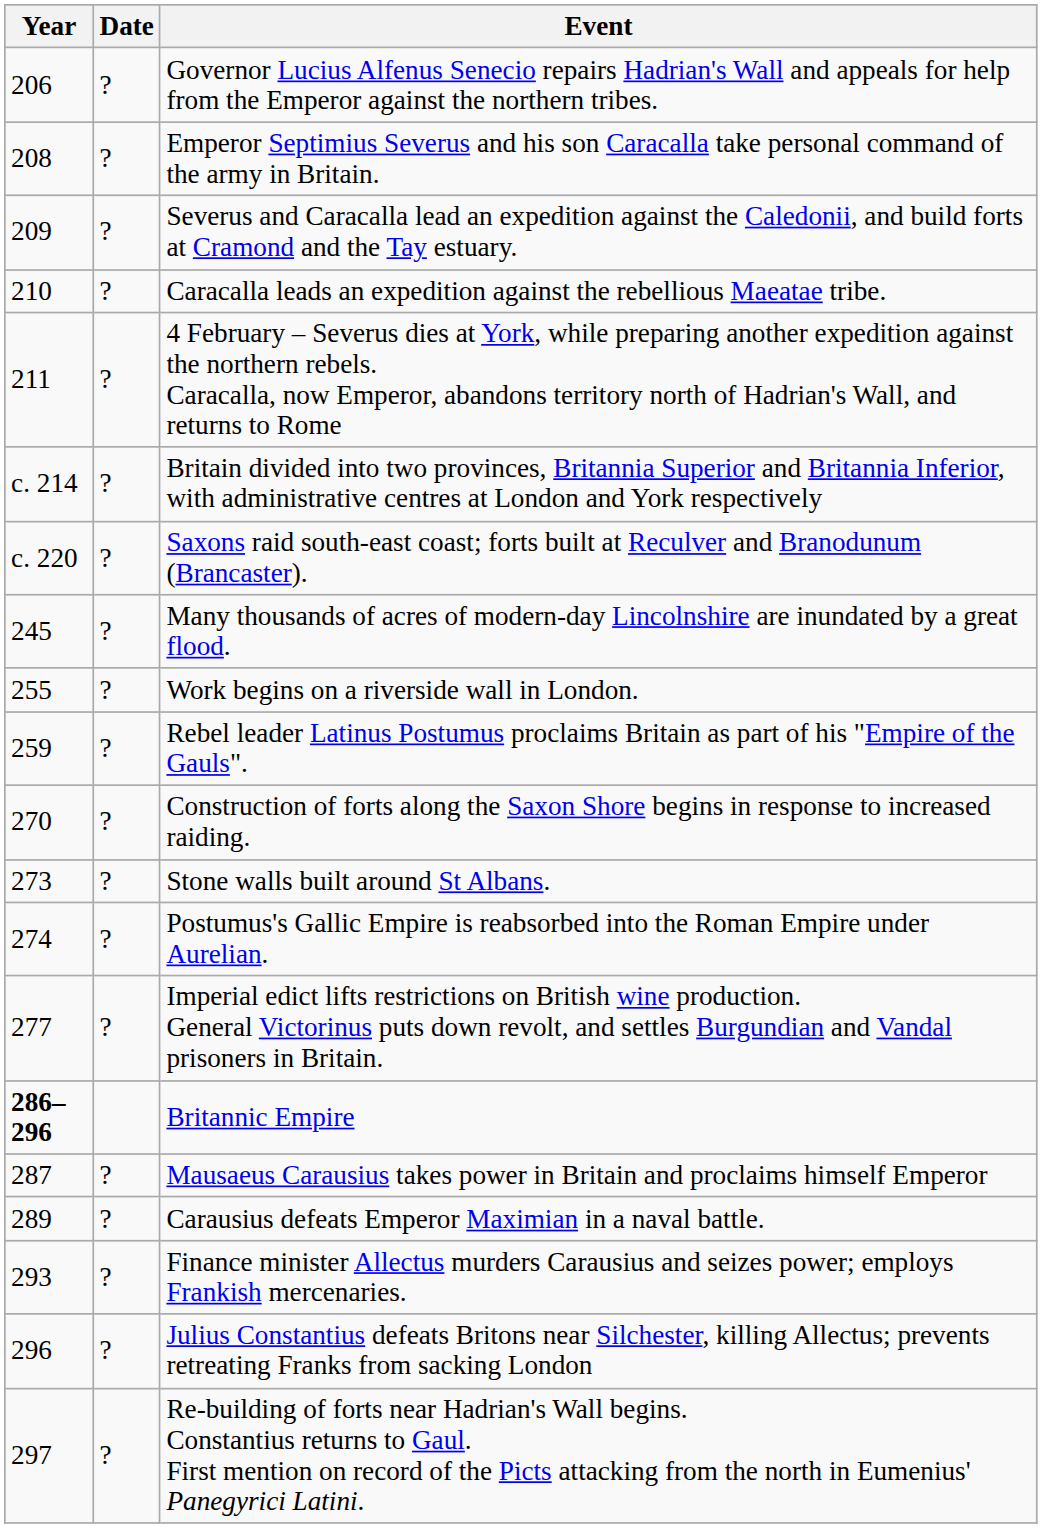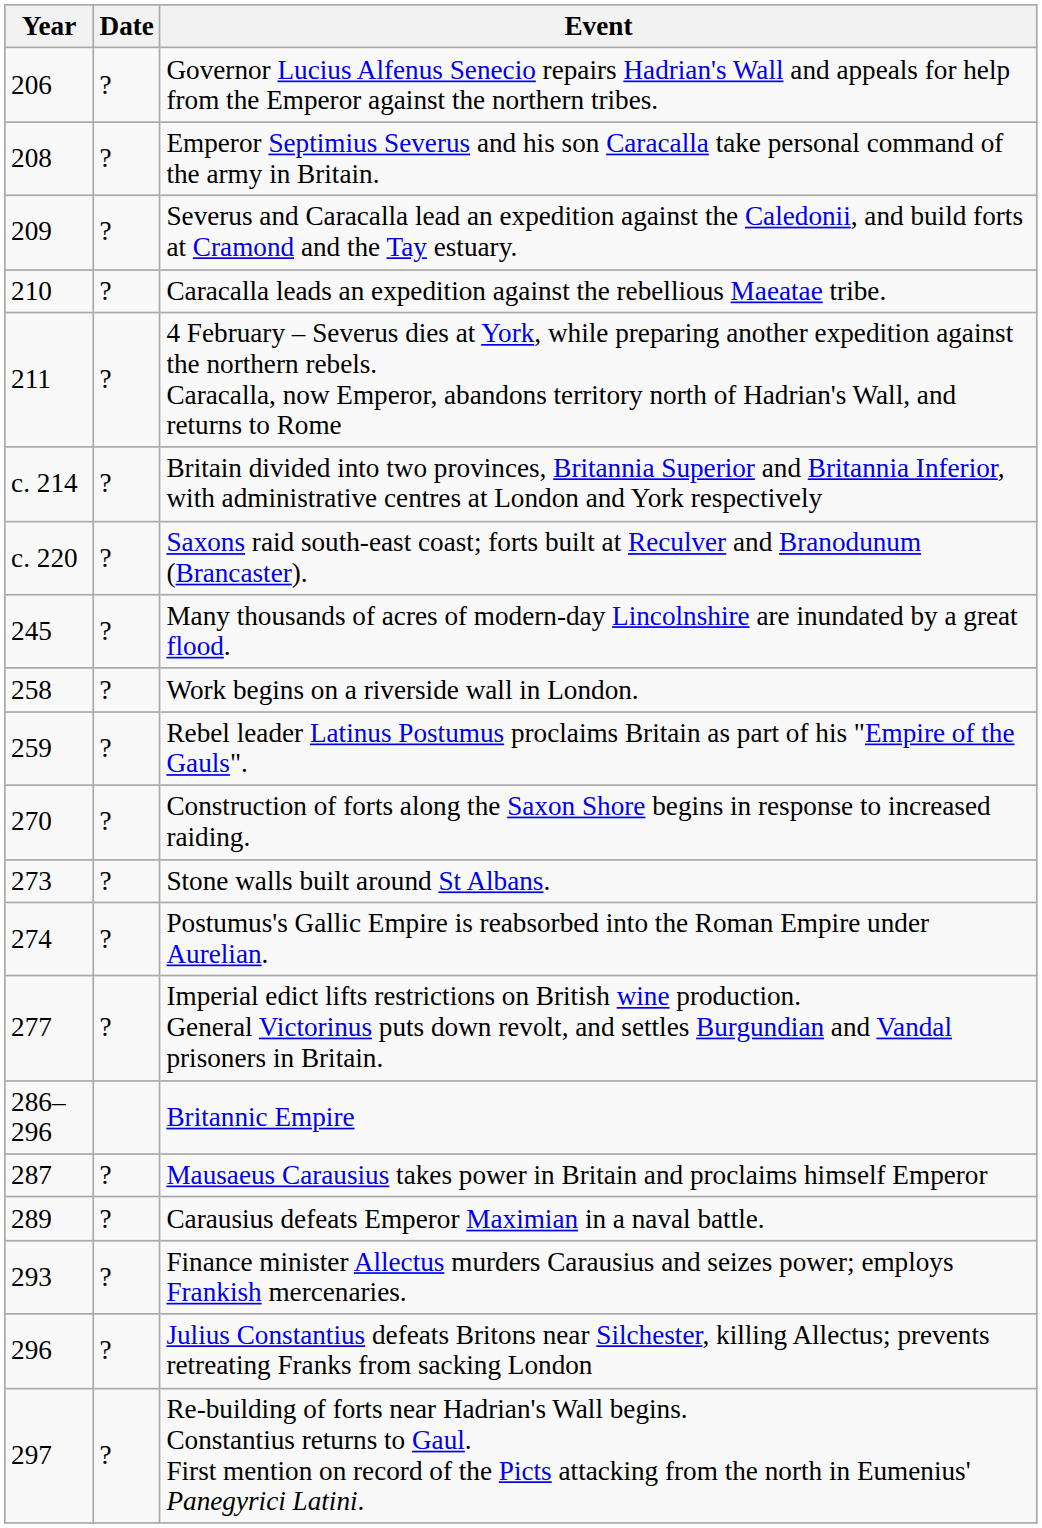 <table class="wikitable">
 <tr>
 <th>Year</th>
 <th>Date</th>
 <th>Event</th>
 </tr>
 <tr>
 <td>206</td>
 <td>?</td>
 <td>Governor <a href='#'>Lucius Alfenus Senecio</a> repairs <a href='#'>Hadrian's Wall</a> and appeals for help from the Emperor against the northern tribes.</td>
 </tr>
 <tr>
 <td>208</td>
 <td>?</td>
 <td>Emperor <a href='#'>Septimius Severus</a> and his son <a href='#'>Caracalla</a> take personal command of the army in Britain.</td>
 </tr>
 <tr>
 <td>209</td>
 <td>?</td>
 <td>Severus and Caracalla lead an expedition against the <a href='#'>Caledonii</a>, and build forts at <a href='#'>Cramond</a> and the <a href='#'>Tay</a> estuary.</td>
 </tr>
 <tr>
 <td>210</td>
 <td>?</td>
 <td>Caracalla leads an expedition against the rebellious <a href='#'>Maeatae</a> tribe.</td>
 </tr>
 <tr>
 <td>211</td>
 <td>?</td>
 <td>4 February – Severus dies at <a href='#'>York</a>, while preparing another expedition against the northern rebels.<br>Caracalla, now Emperor, abandons territory north of Hadrian's Wall, and returns to Rome</td>
 </tr>
 <tr>
 <td>c. 214</td>
 <td>?</td>
 <td>Britain divided into two provinces, <a href='#'>Britannia Superior</a> and <a href='#'>Britannia Inferior</a>, with administrative centres at London and York respectively</td>
 </tr>
 <tr>
 <td>c. 220</td>
 <td>?</td>
 <td><a href='#'>Saxons</a> raid south-east coast; forts built at <a href='#'>Reculver</a> and <a href='#'>Branodunum</a> (<a href='#'>Brancaster</a>).</td>
 </tr>
 <tr>
 <td>245</td>
 <td>?</td>
 <td>Many thousands of acres of modern-day <a href='#'>Lincolnshire</a> are inundated by a great <a href='#'>flood</a>.</td>
 </tr>
 <tr>
-<td>255</td>
+<td>258</td>
 <td>?</td>
 <td>Work begins on a riverside wall in London.</td>
 </tr>
 <tr>
 <td>259</td>
 <td>?</td>
 <td>Rebel leader <a href='#'>Latinus Postumus</a> proclaims Britain as part of his "<a href='#'>Empire of the Gauls</a>".</td>
 </tr>
 <tr>
 <td>270</td>
 <td>?</td>
 <td>Construction of forts along the <a href='#'>Saxon Shore</a> begins in response to increased raiding.</td>
 </tr>
 <tr>
 <td>273</td>
 <td>?</td>
 <td>Stone walls built around <a href='#'>St Albans</a>.</td>
 </tr>
 <tr>
 <td>274</td>
 <td>?</td>
 <td>Postumus's Gallic Empire is reabsorbed into the Roman Empire under <a href='#'>Aurelian</a>.</td>
 </tr>
 <tr>
 <td>277</td>
 <td>?</td>
 <td>Imperial edict lifts restrictions on British <a href='#'>wine</a> production.<br>General <a href='#'>Victorinus</a> puts down revolt, and settles <a href='#'>Burgundian</a> and <a href='#'>Vandal</a> prisoners in Britain.</td>
 </tr>
 <tr>
-<td><strong>286–296</strong></td>
+<td>286–296</td>
 <td></td>
 <td><a href='#'>Britannic Empire</a></td>
 </tr>
 <tr>
 <td>287</td>
 <td>?</td>
 <td><a href='#'>Mausaeus Carausius</a> takes power in Britain and proclaims himself Emperor</td>
 </tr>
 <tr>
 <td>289</td>
 <td>?</td>
 <td>Carausius defeats Emperor <a href='#'>Maximian</a> in a naval battle.</td>
 </tr>
 <tr>
 <td>293</td>
 <td>?</td>
 <td>Finance minister <a href='#'>Allectus</a> murders Carausius and seizes power; employs <a href='#'>Frankish</a> mercenaries.</td>
 </tr>
 <tr>
 <td>296</td>
 <td>?</td>
 <td><a href='#'>Julius Constantius</a> defeats Britons near <a href='#'>Silchester</a>, killing Allectus; prevents retreating Franks from sacking London</td>
 </tr>
 <tr>
 <td>297</td>
 <td>?</td>
 <td>Re-building of forts near Hadrian's Wall begins.<br>Constantius returns to <a href='#'>Gaul</a>.<br>First mention on record of the <a href='#'>Picts</a> attacking from the north in Eumenius' <em>Panegyrici Latini</em>.</td>
 </tr>
 </table>
